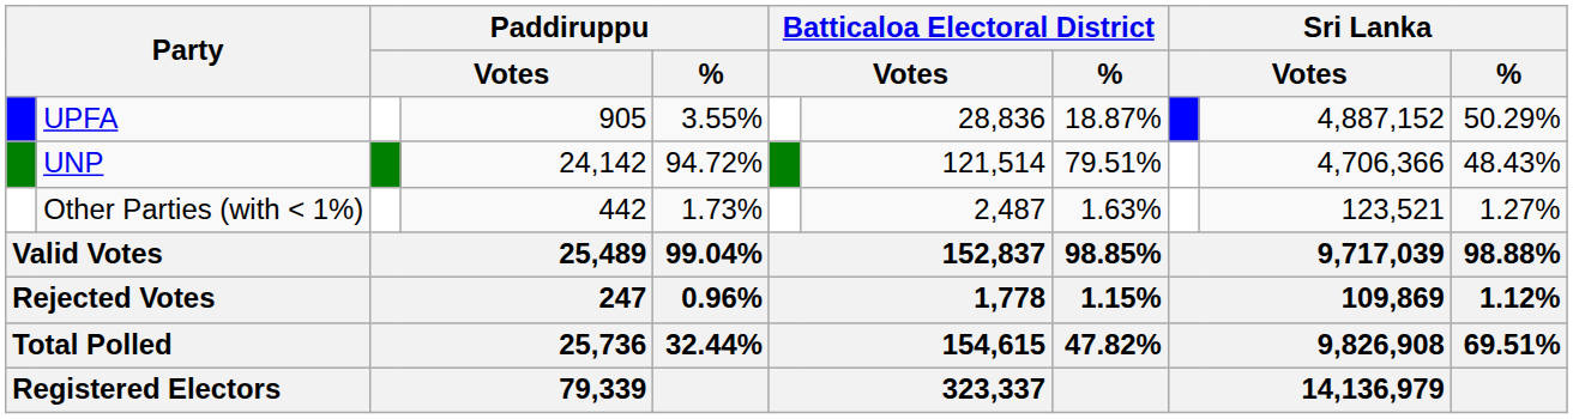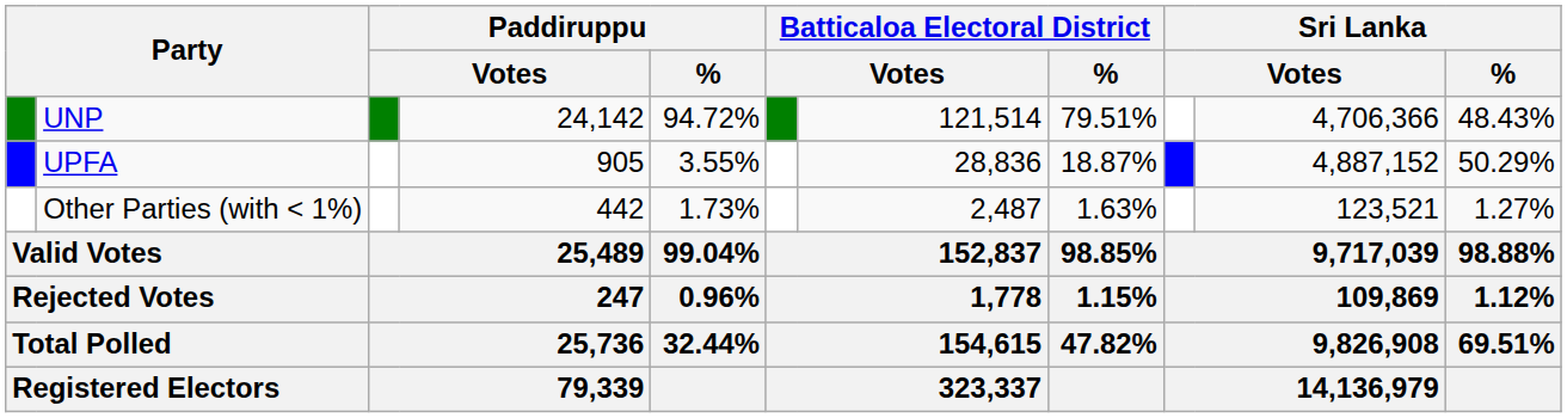 <table class="wikitable">
 <tr>
 <th colspan="2" width="144px"rowspan="2">Party</th>
 <th colspan="3" width="216px">Paddiruppu</th>
 <th colspan="3" width="216px"><a href='#'>Batticaloa Electoral District</a></th>
 <th colspan="3" width="216px">Sri Lanka</th>
 </tr>
 <tr>
 <th colspan="2" width="144px">Votes</th>
 <th>%</th>
 <th colspan="2" width="144px">Votes</th>
 <th>%</th>
 <th colspan="2" width="144px">Votes</th>
 <th>%</th>
 </tr>
 <tr>
+<td style="background-color:green;" width="10px"></td>
+<td style="text-align:left;"><a href='#'>UNP</a></td>
+<td style="background-color:green;" width="10px"></td>
+<td style="text-align:right;">24,142</td>
+<td style="text-align:right;">94.72%</td>
+<td style="background-color:green;" width="10px"></td>
+<td style="text-align:right;">121,514</td>
+<td style="text-align:right;">79.51%</td>
+<td style="background-color:white;" width="10px"></td>
+<td style="text-align:right;">4,706,366</td>
+<td style="text-align:right;">48.43%</td>
+</tr>
+<tr>
 <td style="background-color:blue;" width="10px"></td>
 <td style="text-align:left;"><a href='#'>UPFA</a></td>
 <td style="background-color:white;" width="10px"></td>
 <td style="text-align:right;">905</td>
 <td style="text-align:right;">3.55%</td>
 <td style="background-color:white;" width="10px"></td>
 <td style="text-align:right;">28,836</td>
 <td style="text-align:right;">18.87%</td>
 <td style="background-color:blue;" width="10px"></td>
 <td style="text-align:right;">4,887,152</td>
 <td style="text-align:right;">50.29%</td>
-</tr>
-<tr>
-<td style="background-color:green;" width="10px"></td>
-<td style="text-align:left;"><a href='#'>UNP</a></td>
-<td style="background-color:green;" width="10px"></td>
-<td style="text-align:right;">24,142</td>
-<td style="text-align:right;">94.72%</td>
-<td style="background-color:green;" width="10px"></td>
-<td style="text-align:right;">121,514</td>
-<td style="text-align:right;">79.51%</td>
-<td style="background-color:white;" width="10px"></td>
-<td style="text-align:right;">4,706,366</td>
-<td style="text-align:right;">48.43%</td>
 </tr>
 <tr>
 <td style="background-color:white;" width="10px"></td>
 <td style="text-align:left;">Other Parties (with < 1%)</td>
 <td style="background-color:white;" width="10px"></td>
 <td style="text-align:right;">442</td>
 <td style="text-align:right;">1.73%</td>
 <td style="background-color:white;" width="10px"></td>
 <td style="text-align:right;">2,487</td>
 <td style="text-align:right;">1.63%</td>
 <td style="background-color:white;" width="10px"></td>
 <td style="text-align:right;">123,521</td>
 <td style="text-align:right;">1.27%</td>
 </tr>
 <tr>
 <th colspan="2" width="144px"style="text-align:left;">Valid Votes</th>
 <th style="text-align:right;"colspan="2" width="144px">25,489</th>
 <th style="text-align:right;">99.04%</th>
 <th style="text-align:right;"colspan="2" width="144px">152,837</th>
 <th style="text-align:right;">98.85%</th>
 <th style="text-align:right;"colspan="2" width="144px">9,717,039</th>
 <th style="text-align:right;">98.88%</th>
 </tr>
 <tr>
 <th colspan="2" width="144px"style="text-align:left;">Rejected Votes</th>
 <th style="text-align:right;"colspan="2" width="144px">247</th>
 <th style="text-align:right;">0.96%</th>
 <th style="text-align:right;"colspan="2" width="144px">1,778</th>
 <th style="text-align:right;">1.15%</th>
 <th style="text-align:right;"colspan="2" width="144px">109,869</th>
 <th style="text-align:right;">1.12%</th>
 </tr>
 <tr>
 <th colspan="2" width="144px"style="text-align:left;">Total Polled</th>
 <th style="text-align:right;"colspan="2" width="144px">25,736</th>
 <th style="text-align:right;">32.44%</th>
 <th style="text-align:right;"colspan="2" width="144px">154,615</th>
 <th style="text-align:right;">47.82%</th>
 <th style="text-align:right;"colspan="2" width="144px">9,826,908</th>
 <th style="text-align:right;">69.51%</th>
 </tr>
 <tr>
 <th colspan="2" width="144px"style="text-align:left;">Registered Electors</th>
 <th style="text-align:right;"colspan="2" width="144px">79,339</th>
 <th></th>
 <th style="text-align:right;"colspan="2" width="144px">323,337</th>
 <th></th>
 <th style="text-align:right;"colspan="2" width="144px">14,136,979</th>
 <th></th>
 </tr>
 </table>
